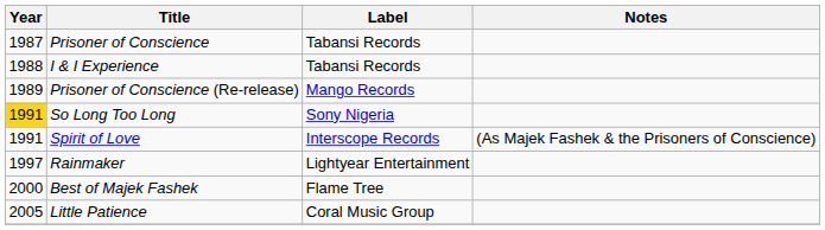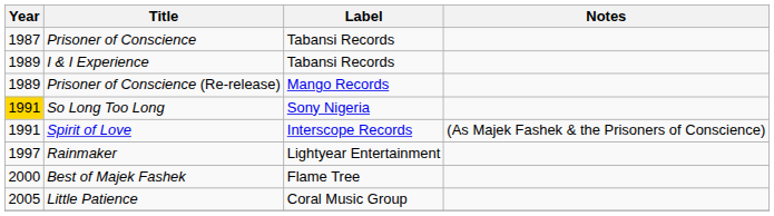 <table class="wikitable">
 <tr align="center">
 <th>Year</th>
 <th>Title</th>
 <th>Label</th>
 <th>Notes</th>
 </tr>
 <tr>
 <td>1987</td>
 <td><em>Prisoner of Conscience</em></td>
 <td>Tabansi Records</td>
 <td></td>
 </tr>
 <tr>
-<td>1988</td>
+<td>1989</td>
 <td><em>I & I Experience</em></td>
 <td>Tabansi Records</td>
 <td></td>
 </tr>
 <tr>
 <td>1989</td>
 <td><em>Prisoner of Conscience</em> (Re-release)</td>
 <td><a href='#'>Mango Records</a></td>
 <td></td>
 </tr>
 <tr>
 <td style="background: gold;">1991</td>
 <td><em>So Long Too Long</em></td>
 <td><a href='#'>Sony Nigeria</a></td>
 <td></td>
 </tr>
 <tr>
 <td>1991</td>
 <td><em><a href='#'>Spirit of Love</a></em></td>
 <td><a href='#'>Interscope Records</a></td>
 <td>(As Majek Fashek & the Prisoners of Conscience)</td>
 </tr>
 <tr>
 <td>1997</td>
 <td><em>Rainmaker</em></td>
 <td>Lightyear Entertainment</td>
 <td></td>
 </tr>
 <tr>
 <td>2000</td>
 <td><em>Best of Majek Fashek</em></td>
 <td>Flame Tree</td>
 <td></td>
 </tr>
 <tr>
 <td>2005</td>
 <td><em>Little Patience</em></td>
 <td>Coral Music Group</td>
 <td></td>
 </tr>
 <tr>
 </tr>
 </table>
